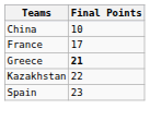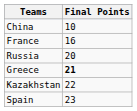 <table class="wikitable sortable">
 <tr style="background:#b0c4de; text-align:center;">
 <th>Teams</th>
 <th>Final Points</th>
 </tr>
 <tr>
 <td>China</td>
 <td>10</td>
 </tr>
 <tr>
 <td>France</td>
-<td>17</td>
+<td>16</td>
+</tr>
+<tr>
+<td>Russia</td>
+<td>20</td>
 </tr>
 <tr>
 <td>Greece</td>
 <td><strong>21</strong></td>
 </tr>
 <tr>
 <td>Kazakhstan</td>
 <td>22</td>
 </tr>
 <tr>
 <td>Spain</td>
 <td>23</td>
 </tr>
 </table>
